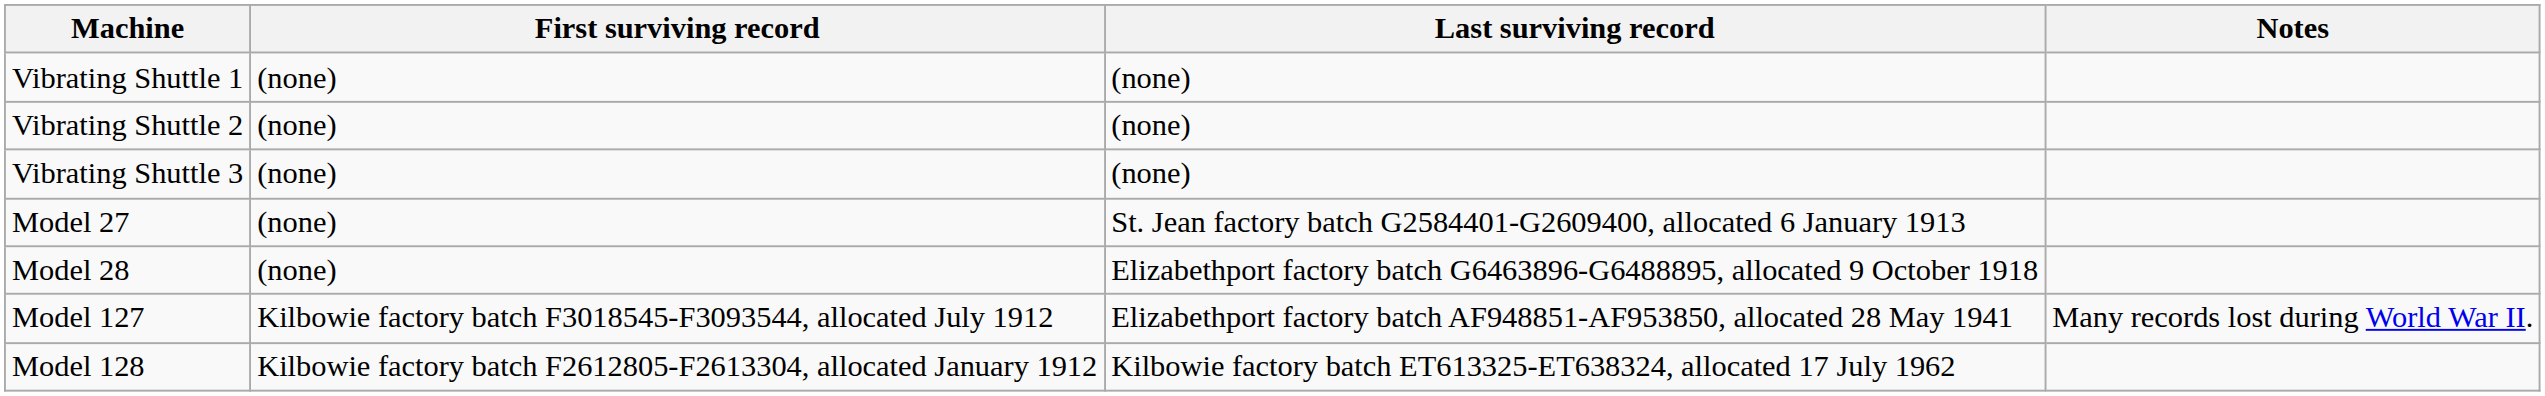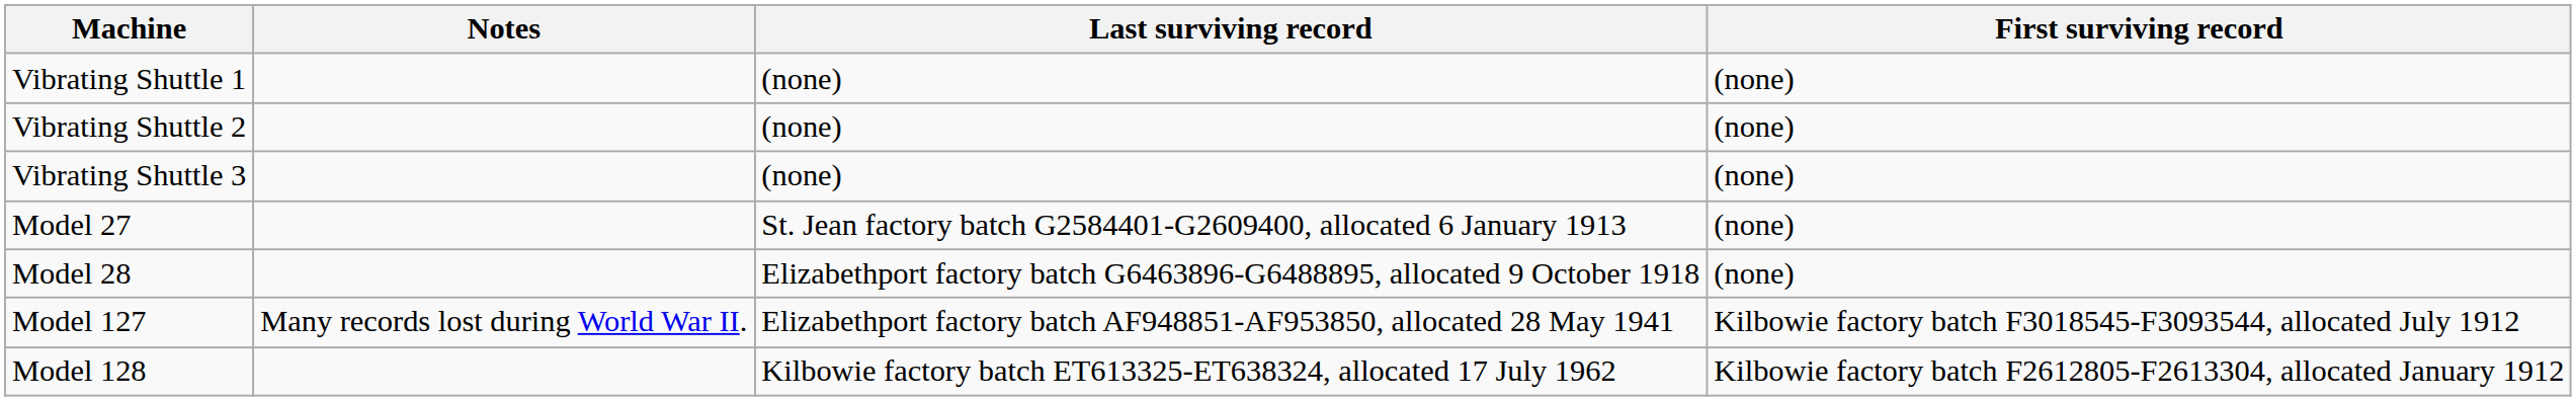 <table border="1" class="wikitable" align="center">
 <tr>
 <th>Machine</th>
+<th>Notes</th>
+<th>Last surviving record</th>
 <th>First surviving record</th>
-<th>Last surviving record</th>
-<th>Notes</th>
 </tr>
 <tr>
 <td>Vibrating Shuttle 1</td>
+<td> </td>
 <td>(none)</td>
 <td>(none)</td>
-<td> </td>
 </tr>
 <tr>
 <td>Vibrating Shuttle 2</td>
+<td> </td>
 <td>(none)</td>
 <td>(none)</td>
-<td> </td>
 </tr>
 <tr>
 <td>Vibrating Shuttle 3</td>
+<td> </td>
 <td>(none)</td>
 <td>(none)</td>
-<td> </td>
 </tr>
 <tr>
 <td>Model 27</td>
+<td> </td>
+<td>St. Jean factory batch G2584401-G2609400, allocated 6 January 1913</td>
 <td>(none)</td>
-<td>St. Jean factory batch G2584401-G2609400, allocated 6 January 1913</td>
-<td> </td>
 </tr>
 <tr>
 <td>Model 28</td>
+<td> </td>
+<td>Elizabethport factory batch G6463896-G6488895, allocated 9 October 1918</td>
 <td>(none)</td>
-<td>Elizabethport factory batch G6463896-G6488895, allocated 9 October 1918</td>
-<td> </td>
 </tr>
 <tr>
 <td>Model 127</td>
+<td>Many records lost during <a href='#'>World War II</a>.</td>
+<td>Elizabethport factory batch AF948851-AF953850, allocated 28 May 1941</td>
 <td>Kilbowie factory batch F3018545-F3093544, allocated July 1912</td>
-<td>Elizabethport factory batch AF948851-AF953850, allocated 28 May 1941</td>
-<td>Many records lost during <a href='#'>World War II</a>.</td>
 </tr>
 <tr>
 <td>Model 128</td>
+<td> </td>
+<td>Kilbowie factory batch ET613325-ET638324, allocated 17 July 1962</td>
 <td>Kilbowie factory batch F2612805-F2613304, allocated January 1912</td>
-<td>Kilbowie factory batch ET613325-ET638324, allocated 17 July 1962</td>
-<td> </td>
 </tr>
 </table>
